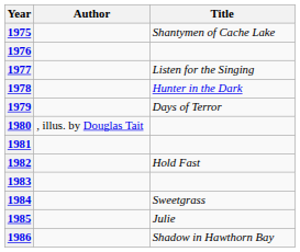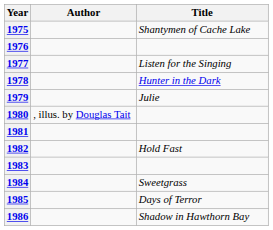 <table class="wikitable sortable mw-collapsible">
 <tr>
 <th>Year</th>
 <th width="40%">Author</th>
 <th width="50%">Title</th>
 </tr>
 <tr>
 <th><a href='#'>1975</a></th>
 <td></td>
 <td><em>Shantymen of Cache Lake</em></td>
 </tr>
 <tr>
 <th><a href='#'>1976</a></th>
 <td></td>
 <td><em></em></td>
 </tr>
 <tr>
 <th><a href='#'>1977</a></th>
 <td></td>
 <td><em>Listen for the Singing</em></td>
 </tr>
 <tr>
 <th><a href='#'>1978</a></th>
 <td></td>
 <td><em><a href='#'>Hunter in the Dark</a></em></td>
 </tr>
 <tr>
 <th><a href='#'>1979</a></th>
 <td></td>
-<td><em>Days of Terror</em></td>
+<td><em>Julie</em></td>
 </tr>
 <tr>
 <th><a href='#'>1980</a></th>
 <td>, illus. by <a href='#'>Douglas Tait</a></td>
 <td><em></em></td>
 </tr>
 <tr>
 <th><a href='#'>1981</a></th>
 <td></td>
 <td><em></em></td>
 </tr>
 <tr>
 <th><a href='#'>1982</a></th>
 <td></td>
 <td><em>Hold Fast</em></td>
 </tr>
 <tr>
 <th><a href='#'>1983</a></th>
 <td></td>
 <td><em></em></td>
 </tr>
 <tr>
 <th><a href='#'>1984</a></th>
 <td></td>
 <td><em>Sweetgrass</em></td>
 </tr>
 <tr>
 <th><a href='#'>1985</a></th>
 <td></td>
-<td><em>Julie</em></td>
+<td><em>Days of Terror</em></td>
 </tr>
 <tr>
 <th><a href='#'>1986</a></th>
 <td></td>
 <td><em>Shadow in Hawthorn Bay</em></td>
 </tr>
 </table>
